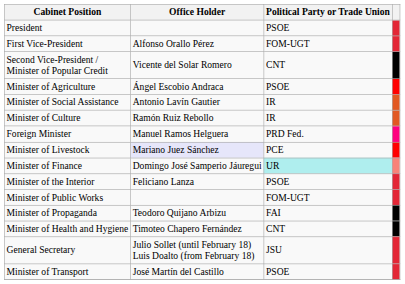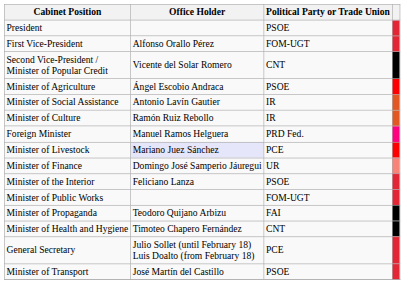 <table class="wikitable" style="font-size:95%;">
 <tr>
 <th>Cabinet Position</th>
 <th>Office Holder</th>
 <th>Political Party or Trade Union</th>
 <th></th>
 </tr>
 <tr>
 <td>President</td>
 <td></td>
 <td>PSOE</td>
 <td style="width: 5px" bgcolor="#e32636" align="center"></td>
 </tr>
 <tr>
 <td>First Vice-President</td>
 <td>Alfonso Orallo Pérez</td>
 <td>FOM-UGT</td>
 <td style="width: 5px" bgcolor="#e32636" align="center"></td>
 </tr>
 <tr>
 <td>Second Vice-President /<br>Minister of Popular Credit</td>
 <td>Vicente del Solar Romero</td>
 <td>CNT</td>
 <td style="width: 5px" bgcolor=black align="center"></td>
 </tr>
 <tr>
 <td>Minister of Agriculture</td>
 <td>Ángel Escobio Andraca</td>
 <td>PSOE</td>
 <td style="width: 5px" bgcolor=red align="center"></td>
 </tr>
 <tr>
 <td>Minister of Social Assistance</td>
 <td>Antonio Lavín Gautier</td>
 <td>IR</td>
 <td style="width: 5px" bgcolor=#e25822 align="center"></td>
 </tr>
 <tr>
 <td>Minister of Culture</td>
 <td>Ramón Ruiz Rebollo</td>
 <td>IR</td>
 <td style="width: 5px" bgcolor=#e25822 align="center"></td>
 </tr>
 <tr>
 <td>Foreign Minister</td>
 <td>Manuel Ramos Helguera</td>
 <td>PRD Fed.</td>
 <td style="width: 5px" bgcolor="#ff007f" align="center"></td>
 </tr>
 <tr>
 <td>Minister of Livestock</td>
 <td style="background: lavender;">Mariano Juez Sánchez</td>
 <td>PCE</td>
 <td style="width: 5px" bgcolor=red align="center"></td>
 </tr>
 <tr>
 <td>Minister of Finance</td>
 <td>Domingo José Samperio Jáuregui</td>
-<td style="background: paleturquoise;">UR</td>
+<td>UR</td>
 <td style="width: 5px" bgcolor="#f88379" align="center"></td>
 </tr>
 <tr>
 <td>Minister of the Interior</td>
 <td>Feliciano Lanza</td>
 <td>PSOE</td>
 <td style="width: 5px" bgcolor="#e32636" align="center"></td>
 </tr>
 <tr>
 <td>Minister of Public Works</td>
 <td></td>
 <td>FOM-UGT</td>
 <td style="width: 5px" bgcolor="#e32636" align="center"></td>
 </tr>
 <tr>
 <td>Minister of Propaganda</td>
 <td>Teodoro Quijano Arbizu</td>
 <td>FAI</td>
 <td style="width: 5px" bgcolor=black align="center"></td>
 </tr>
 <tr>
 <td>Minister of Health and Hygiene</td>
 <td>Timoteo Chapero Fernández</td>
 <td>CNT</td>
 <td style="width: 5px" bgcolor=black align="center"></td>
 </tr>
 <tr>
 <td>General Secretary</td>
 <td>Julio Sollet (until February 18)<br>Luis Doalto (from February 18)</td>
-<td>JSU</td>
+<td>PCE</td>
 <td style="width: 5px" bgcolor="#e32636" align="center"></td>
 </tr>
 <tr>
 <td>Minister of Transport</td>
 <td>José Martín del Castillo</td>
 <td>PSOE</td>
 <td style="width: 5px" bgcolor="#e32636" align="center"></td>
 </tr>
 <tr>
 </tr>
 </table>
